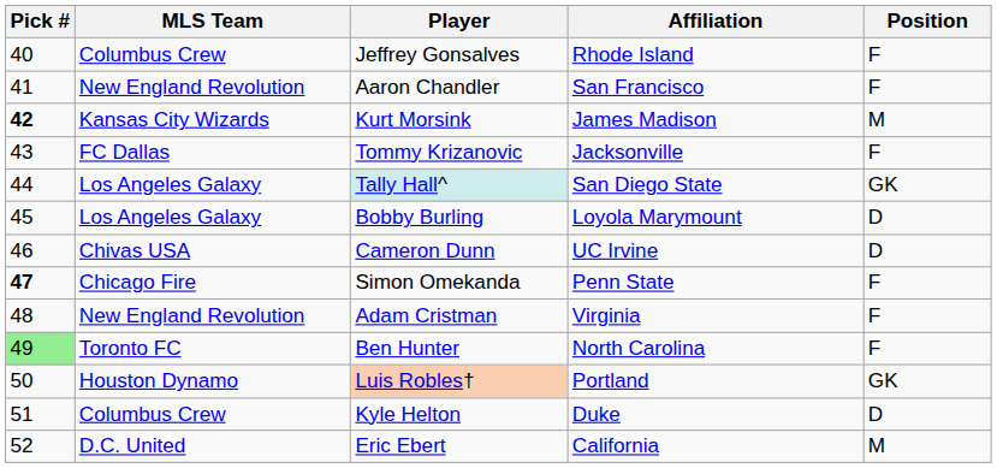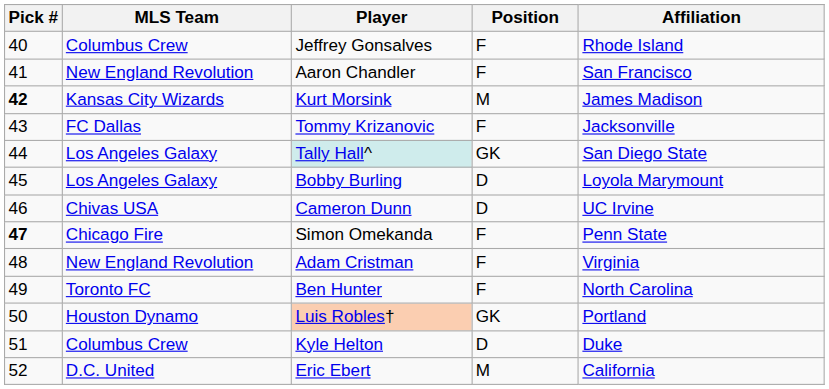 <table class="wikitable sortable">
 <tr>
 <th width=7%>Pick #</th>
 <th width=28%>MLS Team</th>
 <th width=22%>Player</th>
+<th width=13%>Position</th>
 <th>Affiliation</th>
-<th width=13%>Position</th>
 </tr>
 <tr>
 <td>40</td>
 <td><a href='#'>Columbus Crew</a></td>
 <td> Jeffrey Gonsalves</td>
+<td>F</td>
 <td><a href='#'>Rhode Island</a></td>
-<td>F</td>
 </tr>
 <tr>
 <td>41</td>
 <td><a href='#'>New England Revolution</a></td>
 <td> Aaron Chandler</td>
+<td>F</td>
 <td><a href='#'>San Francisco</a></td>
-<td>F</td>
 </tr>
 <tr>
 <td><strong>42</strong></td>
 <td><a href='#'>Kansas City Wizards</a></td>
 <td> <a href='#'>Kurt Morsink</a></td>
+<td>M</td>
 <td><a href='#'>James Madison</a></td>
-<td>M</td>
 </tr>
 <tr>
 <td>43</td>
 <td><a href='#'>FC Dallas</a></td>
 <td> <a href='#'>Tommy Krizanovic</a></td>
+<td>F</td>
 <td><a href='#'>Jacksonville</a></td>
-<td>F</td>
 </tr>
 <tr>
 <td>44</td>
 <td><a href='#'>Los Angeles Galaxy</a></td>
 <td style="background:#CFECEC"> <a href='#'>Tally Hall</a>^</td>
+<td>GK</td>
 <td><a href='#'>San Diego State</a></td>
-<td>GK</td>
 </tr>
 <tr>
 <td>45</td>
 <td><a href='#'>Los Angeles Galaxy</a></td>
 <td> <a href='#'>Bobby Burling</a></td>
+<td>D</td>
 <td><a href='#'>Loyola Marymount</a></td>
-<td>D</td>
 </tr>
 <tr>
 <td>46</td>
 <td><a href='#'>Chivas USA</a></td>
 <td> <a href='#'>Cameron Dunn</a></td>
+<td>D</td>
 <td><a href='#'>UC Irvine</a></td>
-<td>D</td>
 </tr>
 <tr>
 <td><strong>47</strong></td>
 <td><a href='#'>Chicago Fire</a></td>
 <td> Simon Omekanda</td>
+<td>F</td>
 <td><a href='#'>Penn State</a></td>
-<td>F</td>
 </tr>
 <tr>
 <td>48</td>
 <td><a href='#'>New England Revolution</a></td>
 <td> <a href='#'>Adam Cristman</a></td>
+<td>F</td>
 <td><a href='#'>Virginia</a></td>
-<td>F</td>
 </tr>
 <tr>
-<td style="background: lightgreen;">49</td>
+<td>49</td>
 <td><a href='#'>Toronto FC</a></td>
 <td> <a href='#'>Ben Hunter</a></td>
+<td>F</td>
 <td><a href='#'>North Carolina</a></td>
-<td>F</td>
 </tr>
 <tr>
 <td>50</td>
 <td><a href='#'>Houston Dynamo</a></td>
 <td bgcolor="#FBCEB1"> <a href='#'>Luis Robles</a>†</td>
+<td>GK</td>
 <td><a href='#'>Portland</a></td>
-<td>GK</td>
 </tr>
 <tr>
 <td>51</td>
 <td><a href='#'>Columbus Crew</a></td>
 <td> <a href='#'>Kyle Helton</a></td>
+<td>D</td>
 <td><a href='#'>Duke</a></td>
-<td>D</td>
 </tr>
 <tr>
 <td>52</td>
 <td><a href='#'>D.C. United</a></td>
 <td> <a href='#'>Eric Ebert</a></td>
+<td>M</td>
 <td><a href='#'>California</a></td>
-<td>M</td>
 </tr>
 </table>
